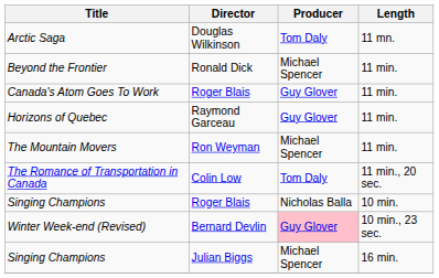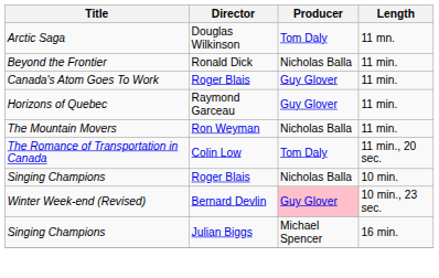 <table class=wikitable>
 <tr>
 <th>Title</th>
 <th>Director</th>
 <th>Producer</th>
 <th>Length</th>
 </tr>
 <tr>
 <td><em>Arctic Saga</em></td>
 <td>Douglas Wilkinson</td>
 <td><a href='#'>Tom Daly</a></td>
 <td>11 mn.</td>
 </tr>
 <tr>
 <td><em>Beyond the Frontier</em></td>
 <td>Ronald Dick</td>
-<td>Michael Spencer</td>
+<td>Nicholas Balla</td>
 <td>11 min.</td>
 </tr>
 <tr>
 <td><em>Canada's Atom Goes To Work</em></td>
 <td><a href='#'>Roger Blais</a></td>
 <td><a href='#'>Guy Glover</a></td>
 <td>11 min.</td>
 </tr>
 <tr>
 <td><em>Horizons of Quebec</em></td>
 <td>Raymond Garceau</td>
 <td><a href='#'>Guy Glover</a></td>
 <td>11 min.</td>
 </tr>
 <tr>
 <td><em>The Mountain Movers</em></td>
 <td><a href='#'>Ron Weyman</a></td>
-<td>Michael Spencer</td>
+<td>Nicholas Balla</td>
 <td>11 min.</td>
 </tr>
 <tr>
 <td><em><a href='#'>The Romance of Transportation in Canada</a></em></td>
 <td><a href='#'>Colin Low</a></td>
 <td><a href='#'>Tom Daly</a></td>
 <td>11 min., 20 sec.</td>
 </tr>
 <tr>
 <td><em>Singing Champions</em></td>
 <td><a href='#'>Roger Blais</a></td>
 <td>Nicholas Balla</td>
 <td>10 min.</td>
 </tr>
 <tr>
 <td><em>Winter Week-end (Revised)</em></td>
 <td><a href='#'>Bernard Devlin</a></td>
 <td style="background: pink;"><a href='#'>Guy Glover</a></td>
 <td>10 min., 23 sec.</td>
 </tr>
 <tr>
 <td><em>Singing Champions</em></td>
 <td><a href='#'>Julian Biggs</a></td>
 <td>Michael Spencer</td>
 <td>16 min.</td>
 </tr>
 <tr>
 </tr>
 </table>
